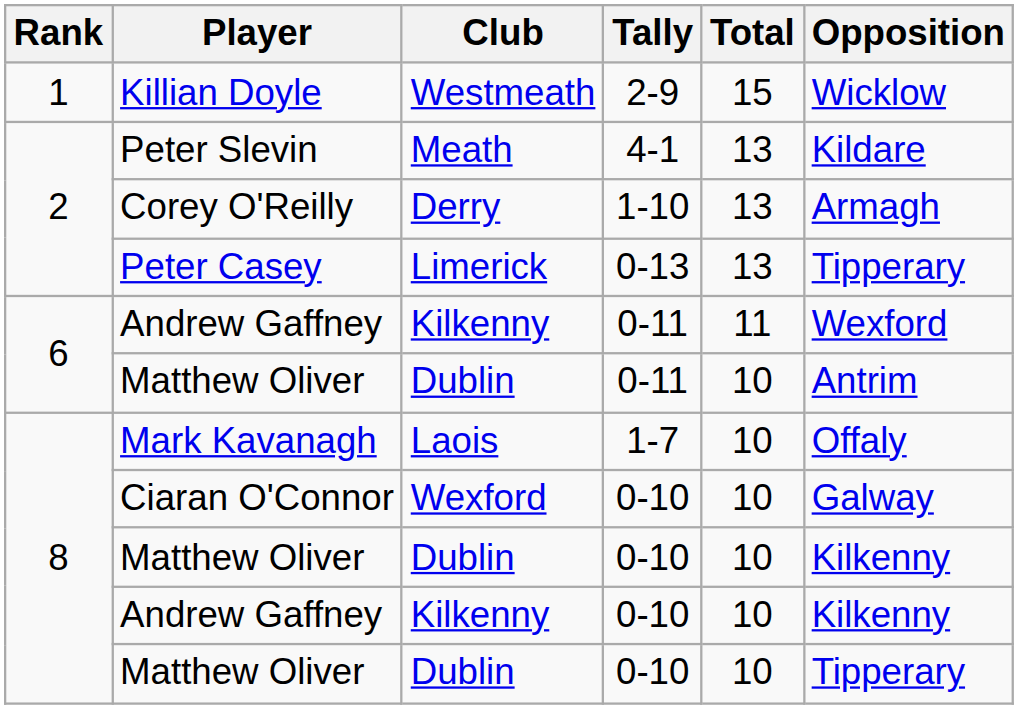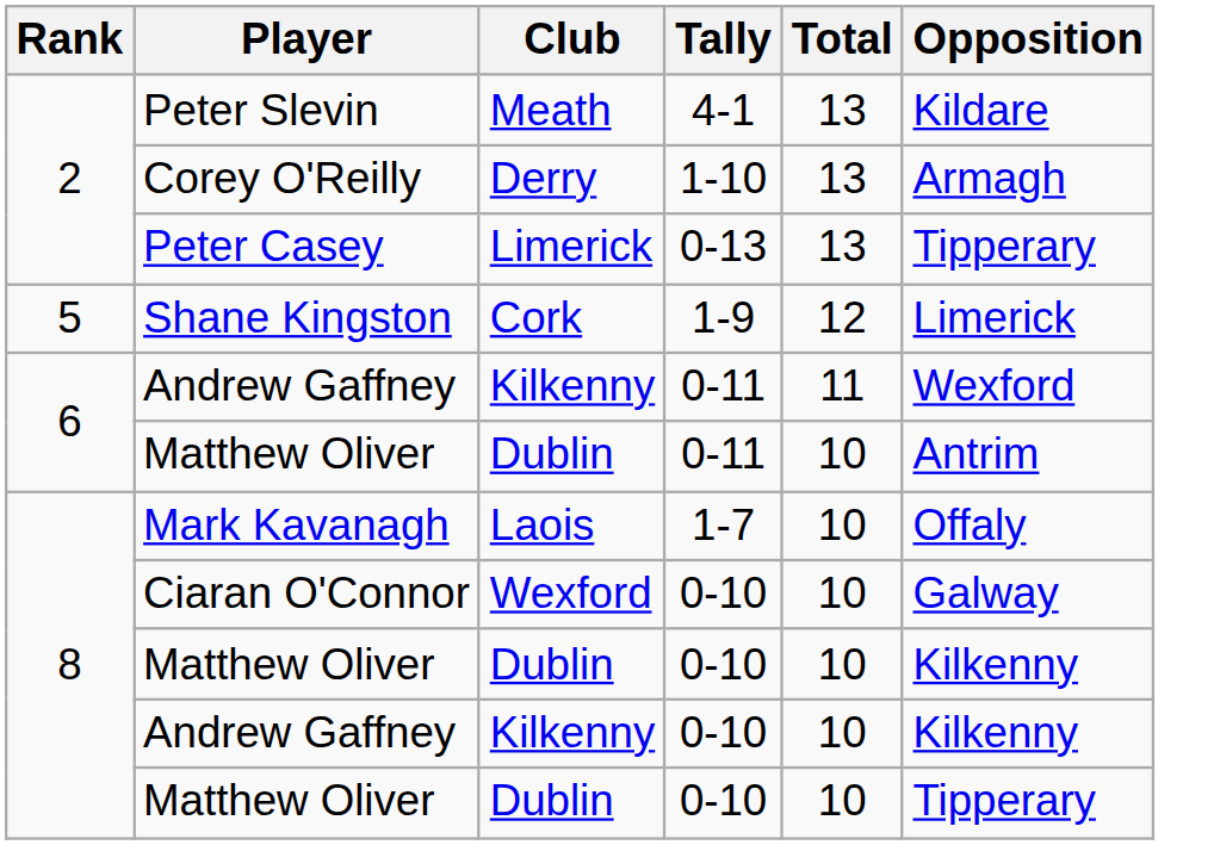 <table class="wikitable">
 <tr>
 <th>Rank</th>
 <th>Player</th>
 <th>Club</th>
 <th>Tally</th>
 <th>Total</th>
 <th>Opposition</th>
-</tr>
-<tr>
-<td rowspan=1 style="text-align:center;">1</td>
-<td><a href='#'>Killian Doyle</a></td>
-<td><a href='#'>Westmeath</a></td>
-<td align=center>2-9</td>
-<td align=center>15</td>
-<td><a href='#'>Wicklow</a></td>
 </tr>
 <tr>
 <td rowspan=3 style="text-align:center;">2</td>
 <td>Peter Slevin</td>
 <td><a href='#'>Meath</a></td>
 <td align=center>4-1</td>
 <td align=center>13</td>
 <td><a href='#'>Kildare</a></td>
 </tr>
 <tr>
 <td>Corey O'Reilly</td>
 <td><a href='#'>Derry</a></td>
 <td align=center>1-10</td>
 <td align=center>13</td>
 <td><a href='#'>Armagh</a></td>
 </tr>
 <tr>
 <td><a href='#'>Peter Casey</a></td>
 <td><a href='#'>Limerick</a></td>
 <td align=center>0-13</td>
 <td align=center>13</td>
 <td><a href='#'>Tipperary</a></td>
+</tr>
+<tr>
+<td rowspan=1 style="text-align:center;">5</td>
+<td><a href='#'>Shane Kingston</a></td>
+<td><a href='#'>Cork</a></td>
+<td align=center>1-9</td>
+<td align=center>12</td>
+<td><a href='#'>Limerick</a></td>
 </tr>
 <tr>
 <td rowspan=2 style="text-align:center;">6</td>
 <td>Andrew Gaffney</td>
 <td><a href='#'>Kilkenny</a></td>
 <td align=center>0-11</td>
 <td align=center>11</td>
 <td><a href='#'>Wexford</a></td>
 </tr>
 <tr>
 <td>Matthew Oliver</td>
 <td><a href='#'>Dublin</a></td>
 <td align=center>0-11</td>
 <td align=center>10</td>
 <td><a href='#'>Antrim</a></td>
 </tr>
 <tr>
 <td rowspan=5 style="text-align:center;">8</td>
 <td><a href='#'>Mark Kavanagh</a></td>
 <td><a href='#'>Laois</a></td>
 <td align=center>1-7</td>
 <td align=center>10</td>
 <td><a href='#'>Offaly</a></td>
 </tr>
 <tr>
 <td>Ciaran O'Connor</td>
 <td><a href='#'>Wexford</a></td>
 <td align=center>0-10</td>
 <td align=center>10</td>
 <td><a href='#'>Galway</a></td>
 </tr>
 <tr>
 <td>Matthew Oliver</td>
 <td><a href='#'>Dublin</a></td>
 <td align=center>0-10</td>
 <td align=center>10</td>
 <td><a href='#'>Kilkenny</a></td>
 </tr>
 <tr>
 <td>Andrew Gaffney</td>
 <td><a href='#'>Kilkenny</a></td>
 <td align=center>0-10</td>
 <td align=center>10</td>
 <td><a href='#'>Kilkenny</a></td>
 </tr>
 <tr>
 <td>Matthew Oliver</td>
 <td><a href='#'>Dublin</a></td>
 <td align=center>0-10</td>
 <td align=center>10</td>
 <td><a href='#'>Tipperary</a></td>
 </tr>
 </table>
